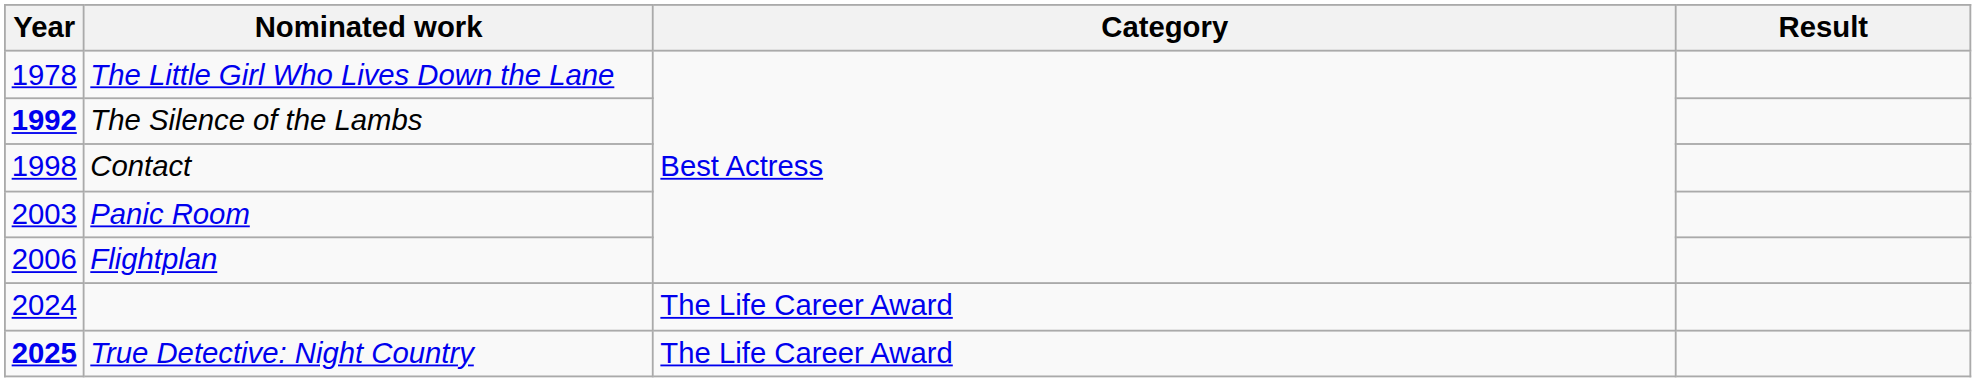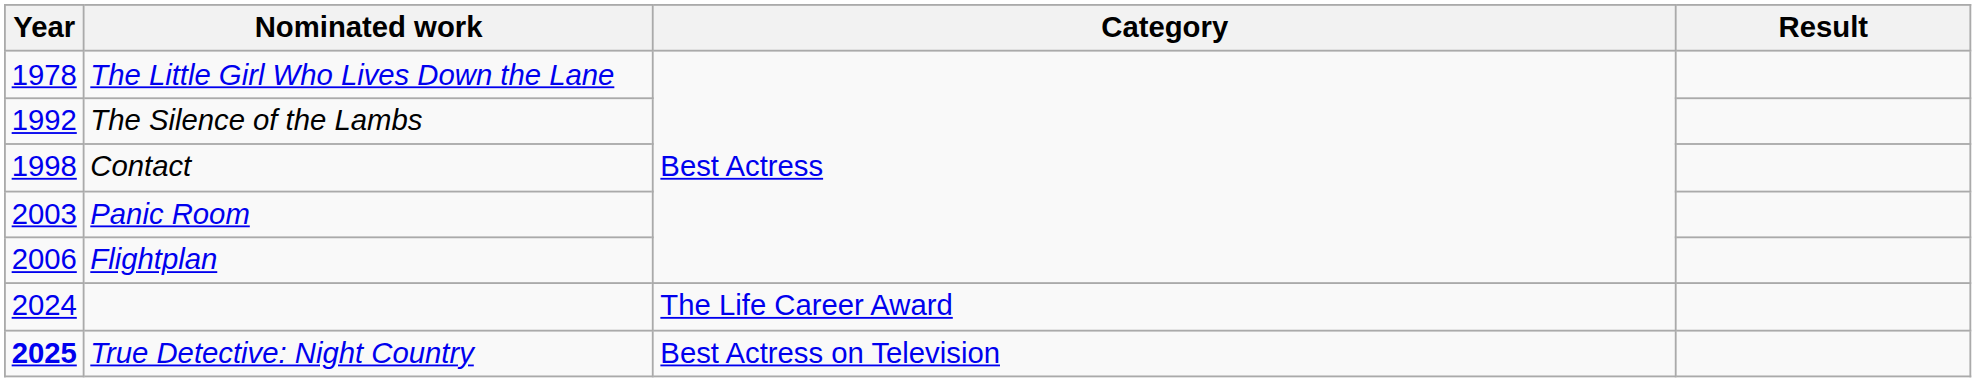 <table class=wikitable>
 <tr>
 <th width=4%>Year</th>
 <th width=29%>Nominated work</th>
 <th width=52%>Category</th>
 <th width=15%>Result</th>
 </tr>
 <tr>
 <td align=center><a href='#'>1978</a></td>
 <td><em><a href='#'>The Little Girl Who Lives Down the Lane</a></em></td>
 <td rowspan=5><a href='#'>Best Actress</a></td>
 <td></td>
 </tr>
 <tr>
-<td align=center><strong><a href='#'>1992</a></strong></td>
+<td align=center><a href='#'>1992</a></td>
 <td><em>The Silence of the Lambs</em></td>
 <td></td>
 </tr>
 <tr>
 <td align=center><a href='#'>1998</a></td>
 <td><em>Contact</em></td>
 <td></td>
 </tr>
 <tr>
 <td><a href='#'>2003</a></td>
 <td><em><a href='#'>Panic Room</a></em></td>
 <td></td>
 </tr>
 <tr>
 <td><a href='#'>2006</a></td>
 <td><em><a href='#'>Flightplan</a></em></td>
 <td></td>
 </tr>
 <tr>
 <td><a href='#'>2024</a></td>
 <td></td>
 <td><a href='#'>The Life Career Award</a></td>
 <td></td>
 </tr>
 <tr>
 <td><strong><a href='#'>2025</a></strong></td>
 <td><em><a href='#'>True Detective: Night Country</a></em></td>
-<td><a href='#'>The Life Career Award</a></td>
+<td><a href='#'>Best Actress on Television</a></td>
 <td></td>
 </tr>
 </table>
